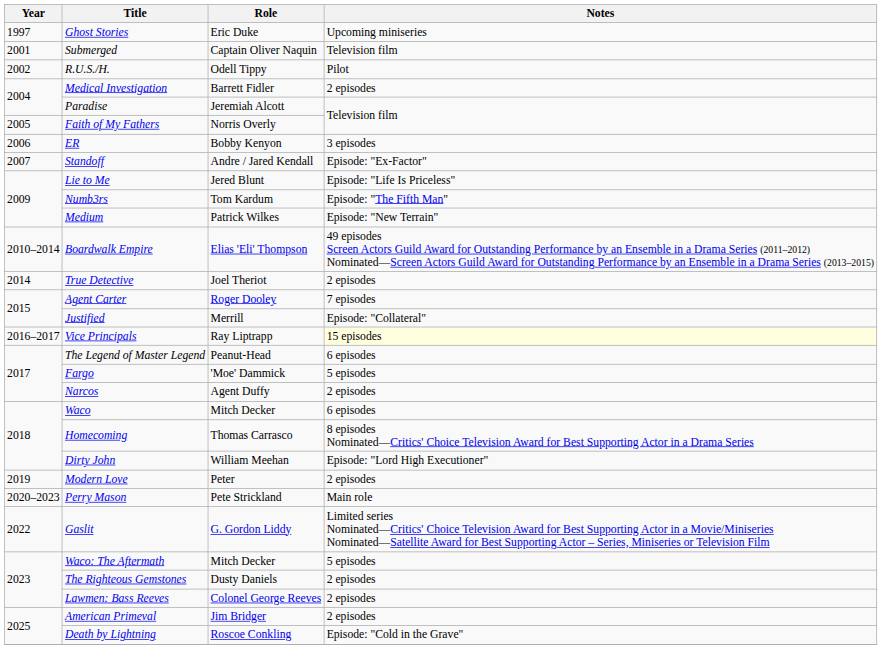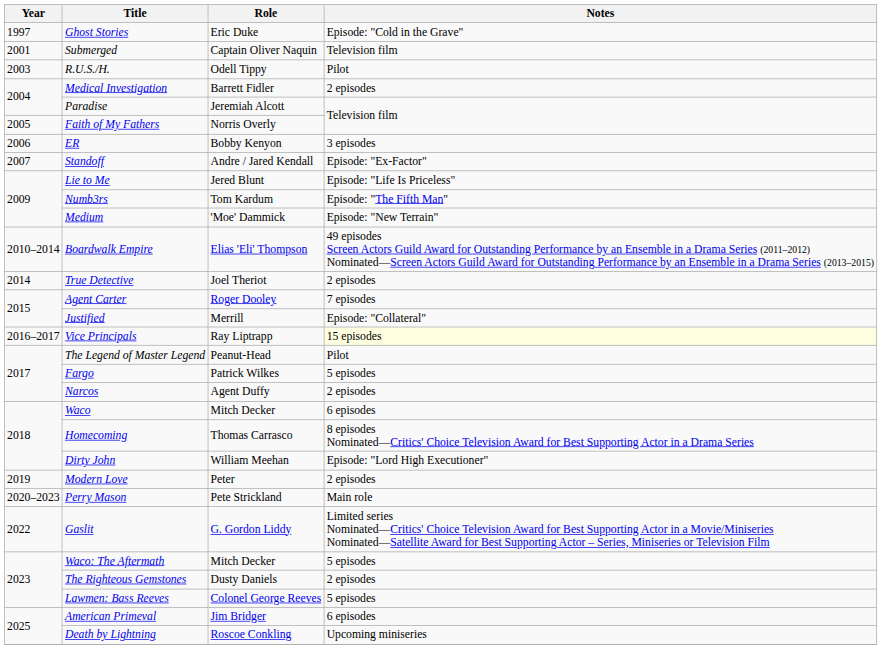 <table class="wikitable sortable">
 <tr>
 <th>Year</th>
 <th>Title</th>
 <th>Role</th>
 <th>Notes</th>
 </tr>
 <tr>
 <td>1997</td>
 <td><em><a href='#'>Ghost Stories</a></em></td>
 <td>Eric Duke</td>
-<td>Upcoming miniseries</td>
+<td>Episode: "Cold in the Grave"</td>
 </tr>
 <tr>
 <td>2001</td>
 <td><em>Submerged</em></td>
 <td>Captain Oliver Naquin</td>
 <td>Television film</td>
 </tr>
 <tr>
-<td>2002</td>
+<td>2003</td>
 <td><em>R.U.S./H.</em></td>
 <td>Odell Tippy</td>
 <td>Pilot</td>
 </tr>
 <tr>
 <td rowspan="2">2004</td>
 <td><em><a href='#'>Medical Investigation</a></em></td>
 <td>Barrett Fidler</td>
 <td>2 episodes</td>
 </tr>
 <tr>
 <td><em>Paradise</em></td>
 <td>Jeremiah Alcott</td>
 <td rowspan="2">Television film</td>
 </tr>
 <tr>
 <td>2005</td>
 <td><em><a href='#'>Faith of My Fathers</a></em></td>
 <td>Norris Overly</td>
 </tr>
 <tr>
 <td>2006</td>
 <td><em><a href='#'>ER</a></em></td>
 <td>Bobby Kenyon</td>
 <td>3 episodes</td>
 </tr>
 <tr>
 <td>2007</td>
 <td><em><a href='#'>Standoff</a></em></td>
 <td>Andre / Jared Kendall</td>
 <td>Episode: "Ex-Factor"</td>
 </tr>
 <tr>
 <td rowspan="3">2009</td>
 <td><em><a href='#'>Lie to Me</a></em></td>
 <td>Jered Blunt</td>
 <td>Episode: "Life Is Priceless"</td>
 </tr>
 <tr>
 <td><em><a href='#'>Numb3rs</a></em></td>
 <td>Tom Kardum</td>
 <td>Episode: "<a href='#'>The Fifth Man</a>"</td>
 </tr>
 <tr>
 <td><em><a href='#'>Medium</a></em></td>
-<td>Patrick Wilkes</td>
+<td>'Moe' Dammick</td>
 <td>Episode: "New Terrain"</td>
 </tr>
 <tr>
 <td>2010–2014</td>
 <td><em><a href='#'>Boardwalk Empire</a></em></td>
 <td><a href='#'>Elias 'Eli' Thompson</a></td>
 <td>49 episodes<br><a href='#'>Screen Actors Guild Award for Outstanding Performance by an Ensemble in a Drama Series</a> <small>(2011–2012)</small><br>Nominated—<a href='#'>Screen Actors Guild Award for Outstanding Performance by an Ensemble in a Drama Series</a> <small>(2013–2015)</small></td>
 </tr>
 <tr>
 <td>2014</td>
 <td><em><a href='#'>True Detective</a></em></td>
 <td>Joel Theriot</td>
 <td>2 episodes</td>
 </tr>
 <tr>
 <td rowspan="2">2015</td>
 <td><em><a href='#'>Agent Carter</a></em></td>
 <td><a href='#'>Roger Dooley</a></td>
 <td>7 episodes</td>
 </tr>
 <tr>
 <td><em><a href='#'>Justified</a></em></td>
 <td>Merrill</td>
 <td>Episode: "Collateral"</td>
 </tr>
 <tr>
 <td>2016–2017</td>
 <td><em><a href='#'>Vice Principals</a></em></td>
 <td>Ray Liptrapp</td>
 <td style="background: lightyellow;">15 episodes</td>
 </tr>
 <tr>
 <td rowspan="3">2017</td>
 <td><em>The Legend of Master Legend</em></td>
 <td>Peanut-Head</td>
-<td>6 episodes</td>
+<td>Pilot</td>
 </tr>
 <tr>
 <td><em><a href='#'>Fargo</a></em></td>
-<td>'Moe' Dammick</td>
+<td>Patrick Wilkes</td>
 <td>5 episodes</td>
 </tr>
 <tr>
 <td><em><a href='#'>Narcos</a></em></td>
 <td>Agent Duffy</td>
 <td>2 episodes</td>
 </tr>
 <tr>
 <td rowspan="3">2018</td>
 <td><em><a href='#'>Waco</a></em></td>
 <td>Mitch Decker</td>
 <td>6 episodes</td>
 </tr>
 <tr>
 <td><em><a href='#'>Homecoming</a></em></td>
 <td>Thomas Carrasco</td>
 <td>8 episodes<br>Nominated—<a href='#'>Critics' Choice Television Award for Best Supporting Actor in a Drama Series</a></td>
 </tr>
 <tr>
 <td><em><a href='#'>Dirty John</a></em></td>
 <td>William Meehan</td>
 <td>Episode: "Lord High Executioner"</td>
 </tr>
 <tr>
 <td>2019</td>
 <td><em><a href='#'>Modern Love</a></em></td>
 <td>Peter</td>
 <td>2 episodes</td>
 </tr>
 <tr>
 <td>2020–2023</td>
 <td><em><a href='#'>Perry Mason</a></em></td>
 <td>Pete Strickland</td>
 <td>Main role</td>
 </tr>
 <tr>
 <td>2022</td>
 <td><em><a href='#'>Gaslit</a></em></td>
 <td><a href='#'>G. Gordon Liddy</a></td>
 <td>Limited series<br>Nominated—<a href='#'>Critics' Choice Television Award for Best Supporting Actor in a Movie/Miniseries</a><br>Nominated—<a href='#'>Satellite Award for Best Supporting Actor – Series, Miniseries or Television Film</a></td>
 </tr>
 <tr>
 <td rowspan="3">2023</td>
 <td><em><a href='#'>Waco: The Aftermath</a></em></td>
 <td>Mitch Decker</td>
 <td>5 episodes</td>
 </tr>
 <tr>
 <td><em><a href='#'>The Righteous Gemstones</a></em></td>
 <td>Dusty Daniels</td>
 <td>2 episodes</td>
 </tr>
 <tr>
 <td><em><a href='#'>Lawmen: Bass Reeves</a></em></td>
 <td><a href='#'>Colonel George Reeves</a></td>
-<td>2 episodes</td>
+<td>5 episodes</td>
 </tr>
 <tr>
 <td rowspan="2">2025</td>
 <td><em><a href='#'>American Primeval</a></em></td>
 <td><a href='#'>Jim Bridger</a></td>
-<td>2 episodes</td>
+<td>6 episodes</td>
 </tr>
 <tr>
 <td><em><a href='#'>Death by Lightning</a></em></td>
 <td><a href='#'>Roscoe Conkling</a></td>
-<td>Episode: "Cold in the Grave"</td>
+<td>Upcoming miniseries</td>
 </tr>
 <tr>
 </tr>
 </table>
